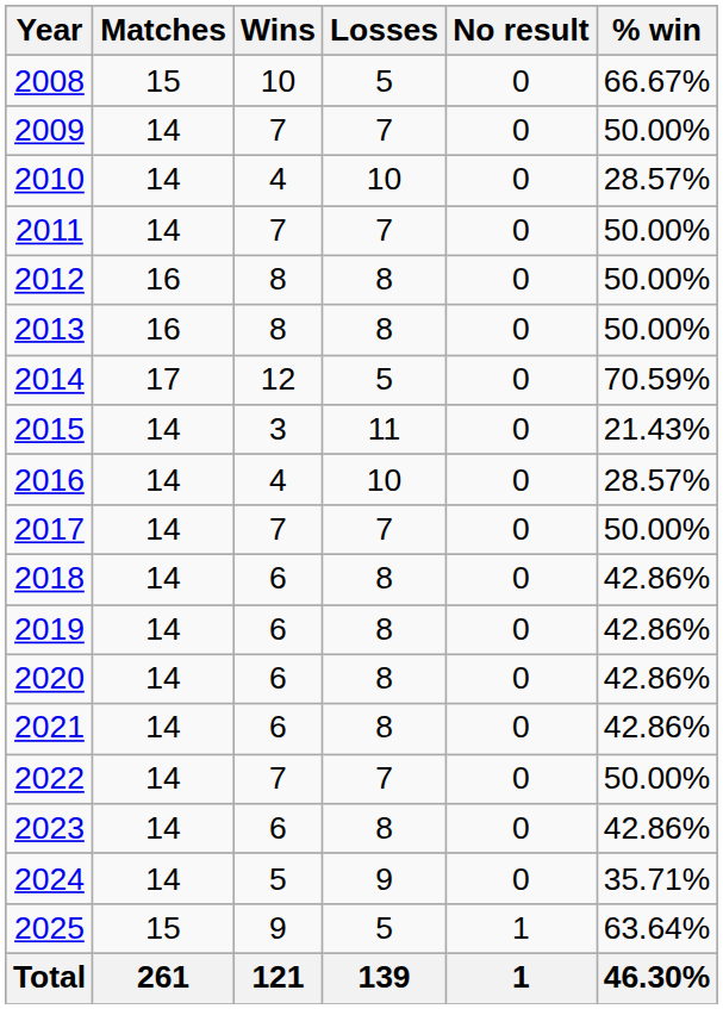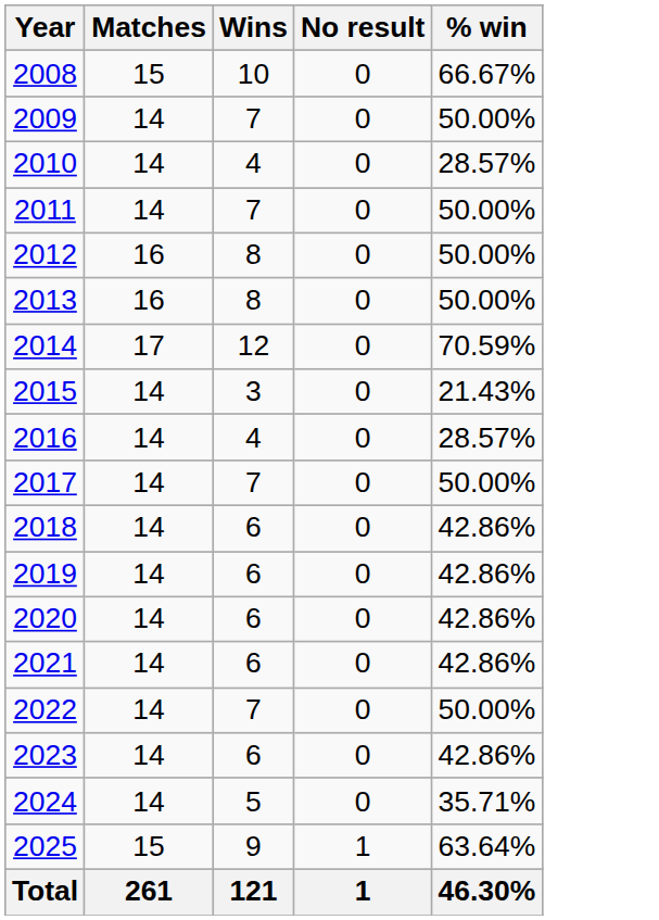 <table class="wikitable sortable" style="text-align: center;">
 <tr>
 <th>Year</th>
 <th>Matches</th>
 <th>Wins</th>
-<th>Losses</th>
 <th>No result</th>
 <th>% win</th>
 </tr>
 <tr>
 <td><a href='#'>2008</a></td>
 <td>15</td>
 <td>10</td>
-<td>5</td>
 <td>0</td>
 <td>66.67%</td>
 </tr>
 <tr>
 <td><a href='#'>2009</a></td>
 <td>14</td>
-<td>7</td>
 <td>7</td>
 <td>0</td>
 <td>50.00%</td>
 </tr>
 <tr>
 <td><a href='#'>2010</a></td>
 <td>14</td>
 <td>4</td>
-<td>10</td>
 <td>0</td>
 <td>28.57%</td>
 </tr>
 <tr>
 <td><a href='#'>2011</a></td>
 <td>14</td>
-<td>7</td>
 <td>7</td>
 <td>0</td>
 <td>50.00%</td>
 </tr>
 <tr>
 <td><a href='#'>2012</a></td>
 <td>16</td>
 <td>8</td>
-<td>8</td>
 <td>0</td>
 <td>50.00%</td>
 </tr>
 <tr>
 <td><a href='#'>2013</a></td>
 <td>16</td>
-<td>8</td>
 <td>8</td>
 <td>0</td>
 <td>50.00%</td>
 </tr>
 <tr>
 <td><a href='#'>2014</a></td>
 <td>17</td>
 <td>12</td>
-<td>5</td>
 <td>0</td>
 <td>70.59%</td>
 </tr>
 <tr>
 <td><a href='#'>2015</a></td>
 <td>14</td>
 <td>3</td>
-<td>11</td>
 <td>0</td>
 <td>21.43%</td>
 </tr>
 <tr>
 <td><a href='#'>2016</a></td>
 <td>14</td>
 <td>4</td>
-<td>10</td>
 <td>0</td>
 <td>28.57%</td>
 </tr>
 <tr>
 <td><a href='#'>2017</a></td>
 <td>14</td>
-<td>7</td>
 <td>7</td>
 <td>0</td>
 <td>50.00%</td>
 </tr>
 <tr>
 <td><a href='#'>2018</a></td>
 <td>14</td>
 <td>6</td>
-<td>8</td>
 <td>0</td>
 <td>42.86%</td>
 </tr>
 <tr>
 <td><a href='#'>2019</a></td>
 <td>14</td>
 <td>6</td>
-<td>8</td>
 <td>0</td>
 <td>42.86%</td>
 </tr>
 <tr>
 <td><a href='#'>2020</a></td>
 <td>14</td>
 <td>6</td>
-<td>8</td>
 <td>0</td>
 <td>42.86%</td>
 </tr>
 <tr>
 <td><a href='#'>2021</a></td>
 <td>14</td>
 <td>6</td>
-<td>8</td>
 <td>0</td>
 <td>42.86%</td>
 </tr>
 <tr>
 <td><a href='#'>2022</a></td>
 <td>14</td>
-<td>7</td>
 <td>7</td>
 <td>0</td>
 <td>50.00%</td>
 </tr>
 <tr>
 <td><a href='#'>2023</a></td>
 <td>14</td>
 <td>6</td>
-<td>8</td>
 <td>0</td>
 <td>42.86%</td>
 </tr>
 <tr>
 <td><a href='#'>2024</a></td>
 <td>14</td>
 <td>5</td>
-<td>9</td>
 <td>0</td>
 <td>35.71%</td>
 </tr>
 <tr>
 <td><a href='#'>2025</a></td>
 <td>15</td>
 <td>9</td>
-<td>5</td>
 <td>1</td>
 <td>63.64%</td>
 </tr>
 <tr>
 <th>Total</th>
 <th>261</th>
 <th>121</th>
-<th>139</th>
 <th>1</th>
 <th>46.30%</th>
 </tr>
 </table>
